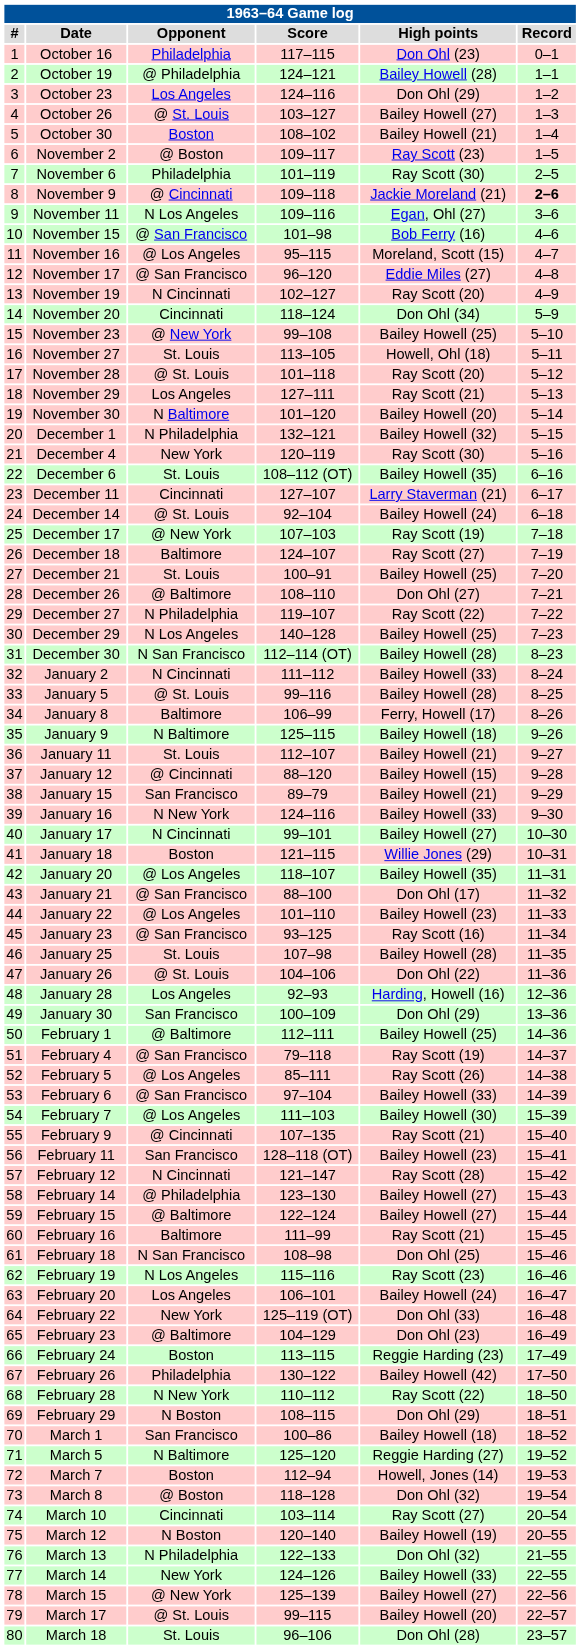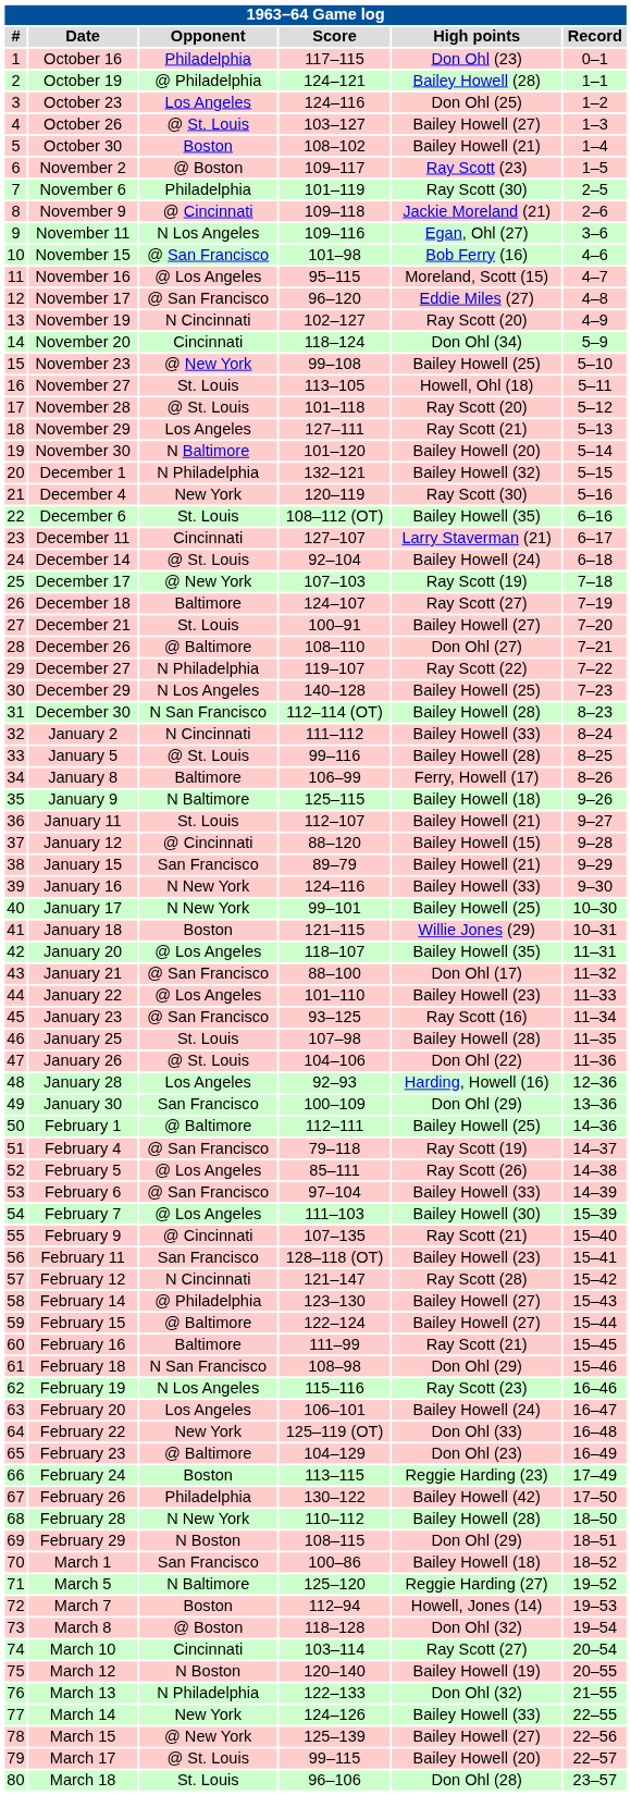 <table class="toccolours collapsible" width=50% style="clear:both; margin:1.5em auto; text-align:center">
 <tr>
 <th colspan=11 style="background:#00519a; color:white;">1963–64 Game log</th>
 </tr>
 <tr align="center" bgcolor="#dddddd">
 <td><strong>#</strong></td>
 <td><strong>Date</strong></td>
 <td><strong>Opponent</strong></td>
 <td><strong>Score</strong></td>
 <td><strong>High points</strong></td>
 <td><strong>Record</strong></td>
 </tr>
 <tr align="center" bgcolor="ffcccc">
 <td>1</td>
 <td>October 16</td>
 <td><a href='#'>Philadelphia</a></td>
 <td>117–115</td>
 <td><a href='#'>Don Ohl</a> (23)</td>
 <td>0–1</td>
 </tr>
 <tr align="center" bgcolor="ccffcc">
 <td>2</td>
 <td>October 19</td>
 <td>@ Philadelphia</td>
 <td>124–121</td>
 <td><a href='#'>Bailey Howell</a> (28)</td>
 <td>1–1</td>
 </tr>
 <tr align="center" bgcolor="ffcccc">
 <td>3</td>
 <td>October 23</td>
 <td><a href='#'>Los Angeles</a></td>
 <td>124–116</td>
-<td>Don Ohl (29)</td>
+<td>Don Ohl (25)</td>
 <td>1–2</td>
 </tr>
 <tr align="center" bgcolor="ffcccc">
 <td>4</td>
 <td>October 26</td>
 <td>@ <a href='#'>St. Louis</a></td>
 <td>103–127</td>
 <td>Bailey Howell (27)</td>
 <td>1–3</td>
 </tr>
 <tr align="center" bgcolor="ffcccc">
 <td>5</td>
 <td>October 30</td>
 <td><a href='#'>Boston</a></td>
 <td>108–102</td>
 <td>Bailey Howell (21)</td>
 <td>1–4</td>
 </tr>
 <tr align="center" bgcolor="ffcccc">
 <td>6</td>
 <td>November 2</td>
 <td>@ Boston</td>
 <td>109–117</td>
 <td><a href='#'>Ray Scott</a> (23)</td>
 <td>1–5</td>
 </tr>
 <tr align="center" bgcolor="ccffcc">
 <td>7</td>
 <td>November 6</td>
 <td>Philadelphia</td>
 <td>101–119</td>
 <td>Ray Scott (30)</td>
 <td>2–5</td>
 </tr>
 <tr align="center" bgcolor="ffcccc">
 <td>8</td>
 <td>November 9</td>
 <td>@ <a href='#'>Cincinnati</a></td>
 <td>109–118</td>
 <td><a href='#'>Jackie Moreland</a> (21)</td>
-<td><strong>2–6</strong></td>
+<td>2–6</td>
 </tr>
 <tr align="center" bgcolor="ccffcc">
 <td>9</td>
 <td>November 11</td>
 <td>N Los Angeles</td>
 <td>109–116</td>
 <td><a href='#'>Egan</a>, Ohl (27)</td>
 <td>3–6</td>
 </tr>
 <tr align="center" bgcolor="ccffcc">
 <td>10</td>
 <td>November 15</td>
 <td>@ <a href='#'>San Francisco</a></td>
 <td>101–98</td>
 <td><a href='#'>Bob Ferry</a> (16)</td>
 <td>4–6</td>
 </tr>
 <tr align="center" bgcolor="ffcccc">
 <td>11</td>
 <td>November 16</td>
 <td>@ Los Angeles</td>
 <td>95–115</td>
 <td>Moreland, Scott (15)</td>
 <td>4–7</td>
 </tr>
 <tr align="center" bgcolor="ffcccc">
 <td>12</td>
 <td>November 17</td>
 <td>@ San Francisco</td>
 <td>96–120</td>
 <td><a href='#'>Eddie Miles</a> (27)</td>
 <td>4–8</td>
 </tr>
 <tr align="center" bgcolor="ffcccc">
 <td>13</td>
 <td>November 19</td>
 <td>N Cincinnati</td>
 <td>102–127</td>
 <td>Ray Scott (20)</td>
 <td>4–9</td>
 </tr>
 <tr align="center" bgcolor="ccffcc">
 <td>14</td>
 <td>November 20</td>
 <td>Cincinnati</td>
 <td>118–124</td>
 <td>Don Ohl (34)</td>
 <td>5–9</td>
 </tr>
 <tr align="center" bgcolor="ffcccc">
 <td>15</td>
 <td>November 23</td>
 <td>@ <a href='#'>New York</a></td>
 <td>99–108</td>
 <td>Bailey Howell (25)</td>
 <td>5–10</td>
 </tr>
 <tr align="center" bgcolor="ffcccc">
 <td>16</td>
 <td>November 27</td>
 <td>St. Louis</td>
 <td>113–105</td>
 <td>Howell, Ohl (18)</td>
 <td>5–11</td>
 </tr>
 <tr align="center" bgcolor="ffcccc">
 <td>17</td>
 <td>November 28</td>
 <td>@ St. Louis</td>
 <td>101–118</td>
 <td>Ray Scott (20)</td>
 <td>5–12</td>
 </tr>
 <tr align="center" bgcolor="ffcccc">
 <td>18</td>
 <td>November 29</td>
 <td>Los Angeles</td>
 <td>127–111</td>
 <td>Ray Scott (21)</td>
 <td>5–13</td>
 </tr>
 <tr align="center" bgcolor="ffcccc">
 <td>19</td>
 <td>November 30</td>
 <td>N <a href='#'>Baltimore</a></td>
 <td>101–120</td>
 <td>Bailey Howell (20)</td>
 <td>5–14</td>
 </tr>
 <tr align="center" bgcolor="ffcccc">
 <td>20</td>
 <td>December 1</td>
 <td>N Philadelphia</td>
 <td>132–121</td>
 <td>Bailey Howell (32)</td>
 <td>5–15</td>
 </tr>
 <tr align="center" bgcolor="ffcccc">
 <td>21</td>
 <td>December 4</td>
 <td>New York</td>
 <td>120–119</td>
 <td>Ray Scott (30)</td>
 <td>5–16</td>
 </tr>
 <tr align="center" bgcolor="ccffcc">
 <td>22</td>
 <td>December 6</td>
 <td>St. Louis</td>
 <td>108–112 (OT)</td>
 <td>Bailey Howell (35)</td>
 <td>6–16</td>
 </tr>
 <tr align="center" bgcolor="ffcccc">
 <td>23</td>
 <td>December 11</td>
 <td>Cincinnati</td>
 <td>127–107</td>
 <td><a href='#'>Larry Staverman</a> (21)</td>
 <td>6–17</td>
 </tr>
 <tr align="center" bgcolor="ffcccc">
 <td>24</td>
 <td>December 14</td>
 <td>@ St. Louis</td>
 <td>92–104</td>
 <td>Bailey Howell (24)</td>
 <td>6–18</td>
 </tr>
 <tr align="center" bgcolor="ccffcc">
 <td>25</td>
 <td>December 17</td>
 <td>@ New York</td>
 <td>107–103</td>
 <td>Ray Scott (19)</td>
 <td>7–18</td>
 </tr>
 <tr align="center" bgcolor="ffcccc">
 <td>26</td>
 <td>December 18</td>
 <td>Baltimore</td>
 <td>124–107</td>
 <td>Ray Scott (27)</td>
 <td>7–19</td>
 </tr>
 <tr align="center" bgcolor="ffcccc">
 <td>27</td>
 <td>December 21</td>
 <td>St. Louis</td>
 <td>100–91</td>
-<td>Bailey Howell (25)</td>
+<td>Bailey Howell (27)</td>
 <td>7–20</td>
 </tr>
 <tr align="center" bgcolor="ffcccc">
 <td>28</td>
 <td>December 26</td>
 <td>@ Baltimore</td>
 <td>108–110</td>
 <td>Don Ohl (27)</td>
 <td>7–21</td>
 </tr>
 <tr align="center" bgcolor="ffcccc">
 <td>29</td>
 <td>December 27</td>
 <td>N Philadelphia</td>
 <td>119–107</td>
 <td>Ray Scott (22)</td>
 <td>7–22</td>
 </tr>
 <tr align="center" bgcolor="ffcccc">
 <td>30</td>
 <td>December 29</td>
 <td>N Los Angeles</td>
 <td>140–128</td>
 <td>Bailey Howell (25)</td>
 <td>7–23</td>
 </tr>
 <tr align="center" bgcolor="ccffcc">
 <td>31</td>
 <td>December 30</td>
 <td>N San Francisco</td>
 <td>112–114 (OT)</td>
 <td>Bailey Howell (28)</td>
 <td>8–23</td>
 </tr>
 <tr align="center" bgcolor="ffcccc">
 <td>32</td>
 <td>January 2</td>
 <td>N Cincinnati</td>
 <td>111–112</td>
 <td>Bailey Howell (33)</td>
 <td>8–24</td>
 </tr>
 <tr align="center" bgcolor="ffcccc">
 <td>33</td>
 <td>January 5</td>
 <td>@ St. Louis</td>
 <td>99–116</td>
 <td>Bailey Howell (28)</td>
 <td>8–25</td>
 </tr>
 <tr align="center" bgcolor="ffcccc">
 <td>34</td>
 <td>January 8</td>
 <td>Baltimore</td>
 <td>106–99</td>
 <td>Ferry, Howell (17)</td>
 <td>8–26</td>
 </tr>
 <tr align="center" bgcolor="ccffcc">
 <td>35</td>
 <td>January 9</td>
 <td>N Baltimore</td>
 <td>125–115</td>
 <td>Bailey Howell (18)</td>
 <td>9–26</td>
 </tr>
 <tr align="center" bgcolor="ffcccc">
 <td>36</td>
 <td>January 11</td>
 <td>St. Louis</td>
 <td>112–107</td>
 <td>Bailey Howell (21)</td>
 <td>9–27</td>
 </tr>
 <tr align="center" bgcolor="ffcccc">
 <td>37</td>
 <td>January 12</td>
 <td>@ Cincinnati</td>
 <td>88–120</td>
 <td>Bailey Howell (15)</td>
 <td>9–28</td>
 </tr>
 <tr align="center" bgcolor="ffcccc">
 <td>38</td>
 <td>January 15</td>
 <td>San Francisco</td>
 <td>89–79</td>
 <td>Bailey Howell (21)</td>
 <td>9–29</td>
 </tr>
 <tr align="center" bgcolor="ffcccc">
 <td>39</td>
 <td>January 16</td>
 <td>N New York</td>
 <td>124–116</td>
 <td>Bailey Howell (33)</td>
 <td>9–30</td>
 </tr>
 <tr align="center" bgcolor="ccffcc">
 <td>40</td>
 <td>January 17</td>
-<td>N Cincinnati</td>
+<td>N New York</td>
 <td>99–101</td>
-<td>Bailey Howell (27)</td>
+<td>Bailey Howell (25)</td>
 <td>10–30</td>
 </tr>
 <tr align="center" bgcolor="ffcccc">
 <td>41</td>
 <td>January 18</td>
 <td>Boston</td>
 <td>121–115</td>
 <td><a href='#'>Willie Jones</a> (29)</td>
 <td>10–31</td>
 </tr>
 <tr align="center" bgcolor="ccffcc">
 <td>42</td>
 <td>January 20</td>
 <td>@ Los Angeles</td>
 <td>118–107</td>
 <td>Bailey Howell (35)</td>
 <td>11–31</td>
 </tr>
 <tr align="center" bgcolor="ffcccc">
 <td>43</td>
 <td>January 21</td>
 <td>@ San Francisco</td>
 <td>88–100</td>
 <td>Don Ohl (17)</td>
 <td>11–32</td>
 </tr>
 <tr align="center" bgcolor="ffcccc">
 <td>44</td>
 <td>January 22</td>
 <td>@ Los Angeles</td>
 <td>101–110</td>
 <td>Bailey Howell (23)</td>
 <td>11–33</td>
 </tr>
 <tr align="center" bgcolor="ffcccc">
 <td>45</td>
 <td>January 23</td>
 <td>@ San Francisco</td>
 <td>93–125</td>
 <td>Ray Scott (16)</td>
 <td>11–34</td>
 </tr>
 <tr align="center" bgcolor="ffcccc">
 <td>46</td>
 <td>January 25</td>
 <td>St. Louis</td>
 <td>107–98</td>
 <td>Bailey Howell (28)</td>
 <td>11–35</td>
 </tr>
 <tr align="center" bgcolor="ffcccc">
 <td>47</td>
 <td>January 26</td>
 <td>@ St. Louis</td>
 <td>104–106</td>
 <td>Don Ohl (22)</td>
 <td>11–36</td>
 </tr>
 <tr align="center" bgcolor="ccffcc">
 <td>48</td>
 <td>January 28</td>
 <td>Los Angeles</td>
 <td>92–93</td>
 <td><a href='#'>Harding</a>, Howell (16)</td>
 <td>12–36</td>
 </tr>
 <tr align="center" bgcolor="ccffcc">
 <td>49</td>
 <td>January 30</td>
 <td>San Francisco</td>
 <td>100–109</td>
 <td>Don Ohl (29)</td>
 <td>13–36</td>
 </tr>
 <tr align="center" bgcolor="ccffcc">
 <td>50</td>
 <td>February 1</td>
 <td>@ Baltimore</td>
 <td>112–111</td>
 <td>Bailey Howell (25)</td>
 <td>14–36</td>
 </tr>
 <tr align="center" bgcolor="ffcccc">
 <td>51</td>
 <td>February 4</td>
 <td>@ San Francisco</td>
 <td>79–118</td>
 <td>Ray Scott (19)</td>
 <td>14–37</td>
 </tr>
 <tr align="center" bgcolor="ffcccc">
 <td>52</td>
 <td>February 5</td>
 <td>@ Los Angeles</td>
 <td>85–111</td>
 <td>Ray Scott (26)</td>
 <td>14–38</td>
 </tr>
 <tr align="center" bgcolor="ffcccc">
 <td>53</td>
 <td>February 6</td>
 <td>@ San Francisco</td>
 <td>97–104</td>
 <td>Bailey Howell (33)</td>
 <td>14–39</td>
 </tr>
 <tr align="center" bgcolor="ccffcc">
 <td>54</td>
 <td>February 7</td>
 <td>@ Los Angeles</td>
 <td>111–103</td>
 <td>Bailey Howell (30)</td>
 <td>15–39</td>
 </tr>
 <tr align="center" bgcolor="ffcccc">
 <td>55</td>
 <td>February 9</td>
 <td>@ Cincinnati</td>
 <td>107–135</td>
 <td>Ray Scott (21)</td>
 <td>15–40</td>
 </tr>
 <tr align="center" bgcolor="ffcccc">
 <td>56</td>
 <td>February 11</td>
 <td>San Francisco</td>
 <td>128–118 (OT)</td>
 <td>Bailey Howell (23)</td>
 <td>15–41</td>
 </tr>
 <tr align="center" bgcolor="ffcccc">
 <td>57</td>
 <td>February 12</td>
 <td>N Cincinnati</td>
 <td>121–147</td>
 <td>Ray Scott (28)</td>
 <td>15–42</td>
 </tr>
 <tr align="center" bgcolor="ffcccc">
 <td>58</td>
 <td>February 14</td>
 <td>@ Philadelphia</td>
 <td>123–130</td>
 <td>Bailey Howell (27)</td>
 <td>15–43</td>
 </tr>
 <tr align="center" bgcolor="ffcccc">
 <td>59</td>
 <td>February 15</td>
 <td>@ Baltimore</td>
 <td>122–124</td>
 <td>Bailey Howell (27)</td>
 <td>15–44</td>
 </tr>
 <tr align="center" bgcolor="ffcccc">
 <td>60</td>
 <td>February 16</td>
 <td>Baltimore</td>
 <td>111–99</td>
 <td>Ray Scott (21)</td>
 <td>15–45</td>
 </tr>
 <tr align="center" bgcolor="ffcccc">
 <td>61</td>
 <td>February 18</td>
 <td>N San Francisco</td>
 <td>108–98</td>
-<td>Don Ohl (25)</td>
+<td>Don Ohl (29)</td>
 <td>15–46</td>
 </tr>
 <tr align="center" bgcolor="ccffcc">
 <td>62</td>
 <td>February 19</td>
 <td>N Los Angeles</td>
 <td>115–116</td>
 <td>Ray Scott (23)</td>
 <td>16–46</td>
 </tr>
 <tr align="center" bgcolor="ffcccc">
 <td>63</td>
 <td>February 20</td>
 <td>Los Angeles</td>
 <td>106–101</td>
 <td>Bailey Howell (24)</td>
 <td>16–47</td>
 </tr>
 <tr align="center" bgcolor="ffcccc">
 <td>64</td>
 <td>February 22</td>
 <td>New York</td>
 <td>125–119 (OT)</td>
 <td>Don Ohl (33)</td>
 <td>16–48</td>
 </tr>
 <tr align="center" bgcolor="ffcccc">
 <td>65</td>
 <td>February 23</td>
 <td>@ Baltimore</td>
 <td>104–129</td>
 <td>Don Ohl (23)</td>
 <td>16–49</td>
 </tr>
 <tr align="center" bgcolor="ccffcc">
 <td>66</td>
 <td>February 24</td>
 <td>Boston</td>
 <td>113–115</td>
 <td>Reggie Harding (23)</td>
 <td>17–49</td>
 </tr>
 <tr align="center" bgcolor="ffcccc">
 <td>67</td>
 <td>February 26</td>
 <td>Philadelphia</td>
 <td>130–122</td>
 <td>Bailey Howell (42)</td>
 <td>17–50</td>
 </tr>
 <tr align="center" bgcolor="ccffcc">
 <td>68</td>
 <td>February 28</td>
 <td>N New York</td>
 <td>110–112</td>
-<td>Ray Scott (22)</td>
+<td>Bailey Howell (28)</td>
 <td>18–50</td>
 </tr>
 <tr align="center" bgcolor="ffcccc">
 <td>69</td>
 <td>February 29</td>
 <td>N Boston</td>
 <td>108–115</td>
 <td>Don Ohl (29)</td>
 <td>18–51</td>
 </tr>
 <tr align="center" bgcolor="ffcccc">
 <td>70</td>
 <td>March 1</td>
 <td>San Francisco</td>
 <td>100–86</td>
 <td>Bailey Howell (18)</td>
 <td>18–52</td>
 </tr>
 <tr align="center" bgcolor="ccffcc">
 <td>71</td>
 <td>March 5</td>
 <td>N Baltimore</td>
 <td>125–120</td>
 <td>Reggie Harding (27)</td>
 <td>19–52</td>
 </tr>
 <tr align="center" bgcolor="ffcccc">
 <td>72</td>
 <td>March 7</td>
 <td>Boston</td>
 <td>112–94</td>
 <td>Howell, Jones (14)</td>
 <td>19–53</td>
 </tr>
 <tr align="center" bgcolor="ffcccc">
 <td>73</td>
 <td>March 8</td>
 <td>@ Boston</td>
 <td>118–128</td>
 <td>Don Ohl (32)</td>
 <td>19–54</td>
 </tr>
 <tr align="center" bgcolor="ccffcc">
 <td>74</td>
 <td>March 10</td>
 <td>Cincinnati</td>
 <td>103–114</td>
 <td>Ray Scott (27)</td>
 <td>20–54</td>
 </tr>
 <tr align="center" bgcolor="ffcccc">
 <td>75</td>
 <td>March 12</td>
 <td>N Boston</td>
 <td>120–140</td>
 <td>Bailey Howell (19)</td>
 <td>20–55</td>
 </tr>
 <tr align="center" bgcolor="ccffcc">
 <td>76</td>
 <td>March 13</td>
 <td>N Philadelphia</td>
 <td>122–133</td>
 <td>Don Ohl (32)</td>
 <td>21–55</td>
 </tr>
 <tr align="center" bgcolor="ccffcc">
 <td>77</td>
 <td>March 14</td>
 <td>New York</td>
 <td>124–126</td>
 <td>Bailey Howell (33)</td>
 <td>22–55</td>
 </tr>
 <tr align="center" bgcolor="ffcccc">
 <td>78</td>
 <td>March 15</td>
 <td>@ New York</td>
 <td>125–139</td>
 <td>Bailey Howell (27)</td>
 <td>22–56</td>
 </tr>
 <tr align="center" bgcolor="ffcccc">
 <td>79</td>
 <td>March 17</td>
 <td>@ St. Louis</td>
 <td>99–115</td>
 <td>Bailey Howell (20)</td>
 <td>22–57</td>
 </tr>
 <tr align="center" bgcolor="ccffcc">
 <td>80</td>
 <td>March 18</td>
 <td>St. Louis</td>
 <td>96–106</td>
 <td>Don Ohl (28)</td>
 <td>23–57</td>
 </tr>
 </table>
